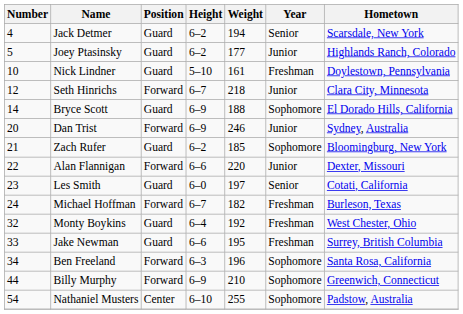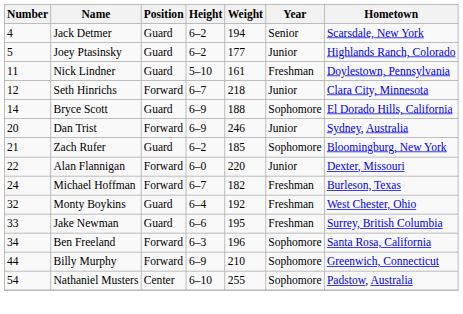 <table class="wikitable sortable " style="font-size: 95%;">
 <tr>
 <th>Number</th>
 <th>Name</th>
 <th>Position</th>
 <th>Height</th>
 <th>Weight</th>
 <th>Year</th>
 <th>Hometown</th>
 </tr>
 <tr>
 <td>4</td>
 <td>Jack Detmer</td>
 <td>Guard</td>
 <td>6–2</td>
 <td>194</td>
 <td>Senior</td>
 <td><a href='#'>Scarsdale, New York</a></td>
 </tr>
 <tr>
 <td>5</td>
 <td>Joey Ptasinsky</td>
 <td>Guard</td>
 <td>6–2</td>
 <td>177</td>
 <td>Junior</td>
 <td><a href='#'>Highlands Ranch, Colorado</a></td>
 </tr>
 <tr>
-<td>10</td>
+<td>11</td>
 <td>Nick Lindner</td>
 <td>Guard</td>
 <td>5–10</td>
 <td>161</td>
 <td>Freshman</td>
 <td><a href='#'>Doylestown, Pennsylvania</a></td>
 </tr>
 <tr>
 <td>12</td>
 <td>Seth Hinrichs</td>
 <td>Forward</td>
 <td>6–7</td>
 <td>218</td>
 <td>Junior</td>
 <td><a href='#'>Clara City, Minnesota</a></td>
 </tr>
 <tr>
 <td>14</td>
 <td>Bryce Scott</td>
 <td>Guard</td>
 <td>6–9</td>
 <td>188</td>
 <td>Sophomore</td>
 <td><a href='#'>El Dorado Hills, California</a></td>
 </tr>
 <tr>
 <td>20</td>
 <td>Dan Trist</td>
 <td>Forward</td>
 <td>6–9</td>
 <td>246</td>
 <td>Junior</td>
 <td><a href='#'>Sydney</a>, <a href='#'>Australia</a></td>
 </tr>
 <tr>
 <td>21</td>
 <td>Zach Rufer</td>
 <td>Guard</td>
 <td>6–2</td>
 <td>185</td>
 <td>Sophomore</td>
 <td><a href='#'>Bloomingburg, New York</a></td>
 </tr>
 <tr>
 <td>22</td>
 <td>Alan Flannigan</td>
 <td>Forward</td>
-<td>6–6</td>
+<td>6–0</td>
 <td>220</td>
 <td>Junior</td>
 <td><a href='#'>Dexter, Missouri</a></td>
-</tr>
-<tr>
-<td>23</td>
-<td>Les Smith</td>
-<td>Guard</td>
-<td>6–0</td>
-<td>197</td>
-<td>Senior</td>
-<td><a href='#'>Cotati, California</a></td>
 </tr>
 <tr>
 <td>24</td>
 <td>Michael Hoffman</td>
 <td>Forward</td>
 <td>6–7</td>
 <td>182</td>
 <td>Freshman</td>
 <td><a href='#'>Burleson, Texas</a></td>
 </tr>
 <tr>
 <td>32</td>
 <td>Monty Boykins</td>
 <td>Guard</td>
 <td>6–4</td>
 <td>192</td>
 <td>Freshman</td>
 <td><a href='#'>West Chester, Ohio</a></td>
 </tr>
 <tr>
 <td>33</td>
 <td>Jake Newman</td>
 <td>Guard</td>
 <td>6–6</td>
 <td>195</td>
 <td>Freshman</td>
 <td><a href='#'>Surrey, British Columbia</a></td>
 </tr>
 <tr>
 <td>34</td>
 <td>Ben Freeland</td>
 <td>Forward</td>
 <td>6–3</td>
 <td>196</td>
 <td>Sophomore</td>
 <td><a href='#'>Santa Rosa, California</a></td>
 </tr>
 <tr>
 <td>44</td>
 <td>Billy Murphy</td>
 <td>Forward</td>
 <td>6–9</td>
 <td>210</td>
 <td>Sophomore</td>
 <td><a href='#'>Greenwich, Connecticut</a></td>
 </tr>
 <tr>
 <td>54</td>
 <td>Nathaniel Musters</td>
 <td>Center</td>
 <td>6–10</td>
 <td>255</td>
 <td>Sophomore</td>
 <td><a href='#'>Padstow</a>, <a href='#'>Australia</a></td>
 </tr>
 <tr>
 </tr>
 </table>
